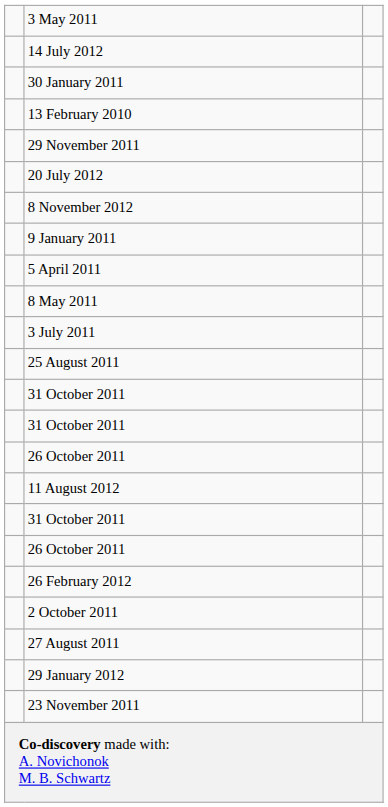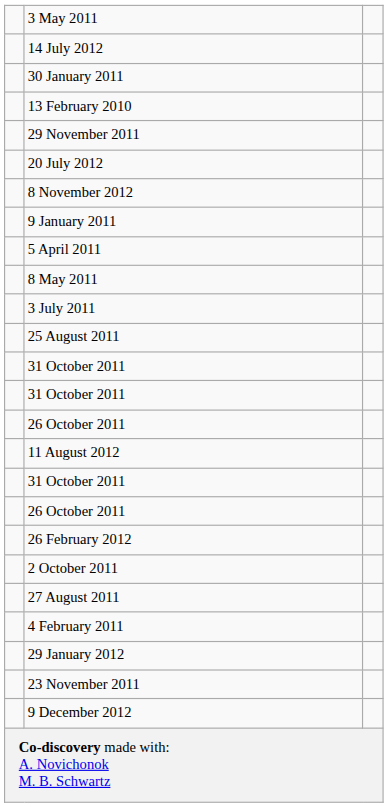 <table class="wikitable" style="font-size: 80%; float: left; width: 26em; margin-right: 1em; height: 700px">
 <tr>
 <td></td>
 <td>3 May 2011</td>
 <td></td>
 </tr>
 <tr>
 <td></td>
 <td>14 July 2012</td>
 <td></td>
 </tr>
 <tr>
 <td></td>
 <td>30 January 2011</td>
 <td></td>
 </tr>
 <tr>
 <td></td>
 <td>13 February 2010</td>
 <td></td>
 </tr>
 <tr>
 <td></td>
 <td>29 November 2011</td>
 <td></td>
 </tr>
 <tr>
 <td></td>
 <td>20 July 2012</td>
 <td></td>
 </tr>
 <tr>
 <td></td>
 <td>8 November 2012</td>
 <td></td>
 </tr>
 <tr>
 <td></td>
 <td>9 January 2011</td>
 <td></td>
 </tr>
 <tr>
 <td></td>
 <td>5 April 2011</td>
 <td></td>
 </tr>
 <tr>
 <td></td>
 <td>8 May 2011</td>
 <td></td>
 </tr>
 <tr>
 <td></td>
 <td>3 July 2011</td>
 <td></td>
 </tr>
 <tr>
 <td></td>
 <td>25 August 2011</td>
 <td></td>
 </tr>
 <tr>
 <td></td>
 <td>31 October 2011</td>
 <td></td>
 </tr>
 <tr>
 <td></td>
 <td>31 October 2011</td>
 <td></td>
 </tr>
 <tr>
 <td></td>
 <td>26 October 2011</td>
 <td></td>
 </tr>
 <tr>
 <td></td>
 <td>11 August 2012</td>
 <td></td>
 </tr>
 <tr>
 <td></td>
 <td>31 October 2011</td>
 <td></td>
 </tr>
 <tr>
 <td></td>
 <td>26 October 2011</td>
 <td></td>
 </tr>
 <tr>
 <td></td>
 <td>26 February 2012</td>
 <td></td>
 </tr>
 <tr>
 <td></td>
 <td>2 October 2011</td>
 <td></td>
 </tr>
 <tr>
 <td></td>
 <td>27 August 2011</td>
 <td></td>
 </tr>
 <tr>
 <td></td>
+<td>4 February 2011</td>
+<td></td>
+</tr>
+<tr>
+<td></td>
 <td>29 January 2012</td>
 <td></td>
 </tr>
 <tr>
 <td></td>
 <td>23 November 2011</td>
 <td></td>
 </tr>
 <tr>
+<td></td>
+<td>9 December 2012</td>
+<td></td>
+</tr>
+<tr>
 <th colspan=3 style="font-weight: normal; text-align: left; padding: 4px 12px;"><strong>Co-discovery</strong> made with:<br> <a href='#'>A. Novichonok</a><br> <a href='#'>M. B. Schwartz</a></th>
 </tr>
 </table>
